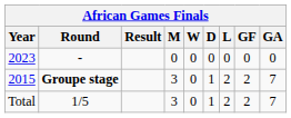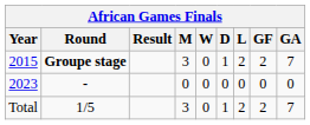 <table class="wikitable" style="text-align: center;">
 <tr>
 <th colspan=9><a href='#'>African Games Finals</a></th>
 </tr>
 <tr>
 <th>Year</th>
 <th>Round</th>
 <th>Result</th>
 <th>M</th>
 <th>W</th>
 <th>D</th>
 <th>L</th>
 <th>GF</th>
 <th>GA</th>
 </tr>
 <tr>
+<td> <a href='#'>2015</a></td>
+<td><strong>Groupe stage</strong></td>
+<td></td>
+<td>3</td>
+<td>0</td>
+<td>1</td>
+<td>2</td>
+<td>2</td>
+<td>7</td>
+</tr>
+<tr>
 <td> <a href='#'>2023</a></td>
 <td><strong>-</strong></td>
 <td></td>
 <td>0</td>
 <td>0</td>
 <td>0</td>
 <td>0</td>
 <td>0</td>
 <td>0</td>
-</tr>
-<tr>
-<td> <a href='#'>2015</a></td>
-<td><strong>Groupe stage</strong></td>
-<td></td>
-<td>3</td>
-<td>0</td>
-<td>1</td>
-<td>2</td>
-<td>2</td>
-<td>7</td>
 </tr>
 <tr>
 <td>Total</td>
 <td>1/5</td>
 <td></td>
 <td>3</td>
 <td>0</td>
 <td>1</td>
 <td>2</td>
 <td>2</td>
 <td>7</td>
 </tr>
 </table>
